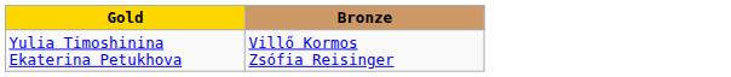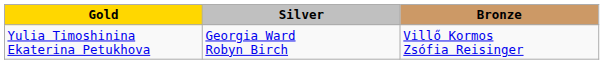 <table class="wikitable" style="text-align:left">
 <tr align="center">
 <td width=200 bgcolor=gold><strong>Gold</strong></td>
+<td width=200 bgcolor=silver><strong>Silver</strong></td>
 <td width=200 bgcolor=CC9966><strong>Bronze</strong></td>
 </tr>
 <tr>
 <td><a href='#'>Yulia Timoshinina</a> <br> <a href='#'>Ekaterina Petukhova</a> <br> </td>
+<td><a href='#'>Georgia Ward</a> <br> <a href='#'>Robyn Birch</a> <br> </td>
 <td><a href='#'>Villő Kormos</a> <br> <a href='#'>Zsófia Reisinger</a> <br> </td>
 </tr>
 </table>
